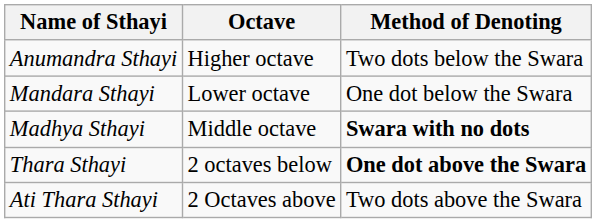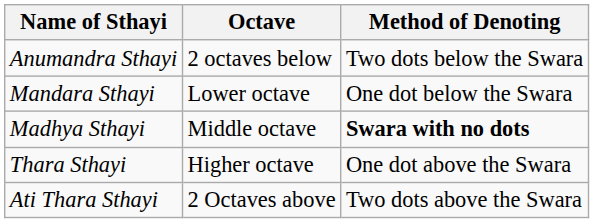 <table class="wikitable">
 <tr ---->
 <th>Name of Sthayi</th>
 <th>Octave</th>
 <th>Method of Denoting</th>
 </tr>
 <tr ---->
 <td><em>Anumandra Sthayi</em></td>
-<td>Higher octave</td>
+<td>2 octaves below</td>
 <td>Two dots below the Swara</td>
 </tr>
 <tr ---->
 <td><em>Mandara Sthayi</em></td>
 <td>Lower octave</td>
 <td>One dot below the Swara</td>
 </tr>
 <tr ---->
 <td><em>Madhya Sthayi</em></td>
 <td>Middle octave</td>
 <td><strong>Swara with no dots</strong></td>
 </tr>
 <tr ---->
 <td><em>Thara Sthayi</em></td>
-<td>2 octaves below</td>
-<td><strong>One dot above the Swara</strong></td>
+<td>Higher octave</td>
+<td>One dot above the Swara</td>
 </tr>
 <tr ---->
 <td><em>Ati Thara Sthayi</em></td>
 <td>2 Octaves above</td>
 <td>Two dots above the Swara</td>
 </tr>
 </table>
